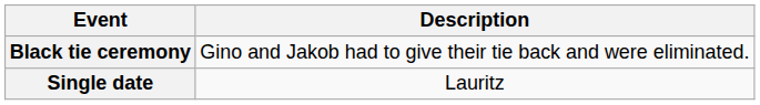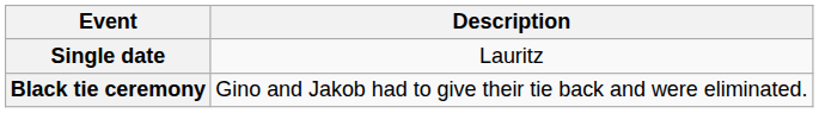 <table class="wikitable sortable" style="text-align:center;">
 <tr>
 <th>Event</th>
 <th>Description</th>
 </tr>
 <tr>
+<th>Single date</th>
+<td>Lauritz</td>
+</tr>
+<tr>
 <th>Black tie ceremony</th>
 <td>Gino and Jakob had to give their tie back and were eliminated.</td>
 </tr>
-<tr>
-<th>Single date</th>
-<td>Lauritz</td>
-</tr>
 </table>
